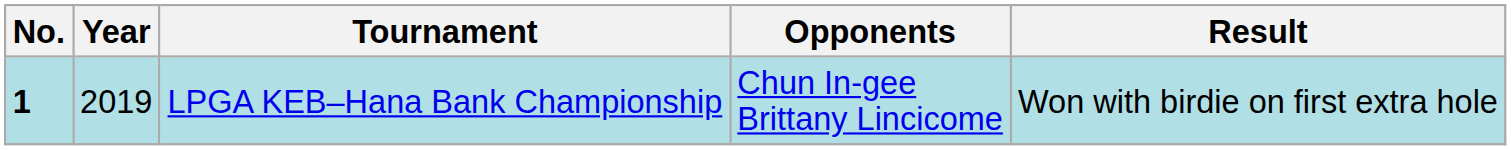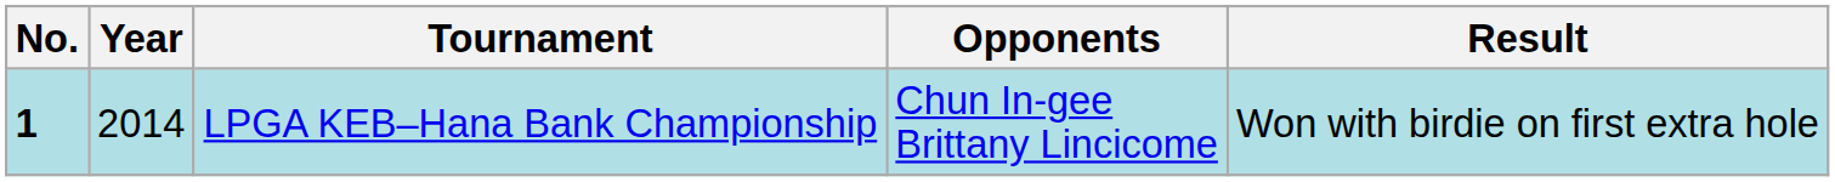 <table class="wikitable" style="font-size:95%;">
 <tr>
 <th>No.</th>
 <th>Year</th>
 <th>Tournament</th>
 <th>Opponents</th>
 <th>Result</th>
 </tr>
 <tr style="background:#B0E0E6;">
 <td><strong>1</strong></td>
-<td>2019</td>
+<td>2014</td>
 <td><a href='#'>LPGA KEB–Hana Bank Championship</a></td>
 <td> <a href='#'>Chun In-gee</a><br> <a href='#'>Brittany Lincicome</a></td>
 <td>Won with birdie on first extra hole</td>
 </tr>
 </table>
